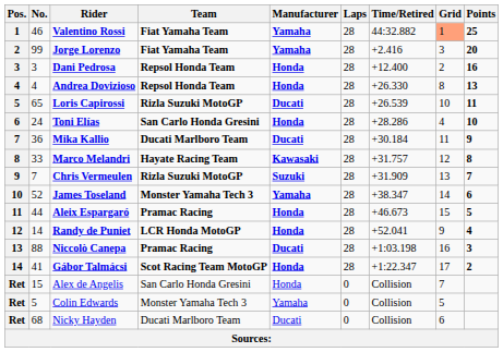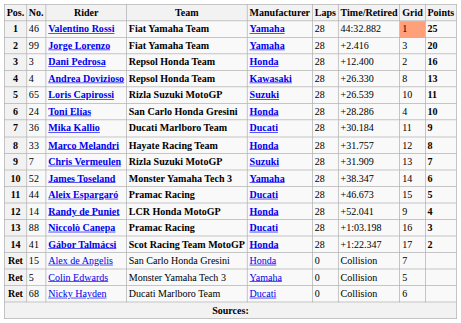 <table class="wikitable" style="font-size: 95%;">
 <tr>
 <th>Pos.</th>
 <th>No.</th>
 <th>Rider</th>
 <th>Team</th>
 <th>Manufacturer</th>
 <th>Laps</th>
 <th>Time/Retired</th>
 <th>Grid</th>
 <th>Points</th>
 </tr>
 <tr>
 <th>1</th>
 <td>46</td>
 <td> <strong><a href='#'>Valentino Rossi</a></strong></td>
 <td><strong>Fiat Yamaha Team</strong></td>
 <td><strong><a href='#'>Yamaha</a></strong></td>
 <td>28</td>
 <td>44:32.882</td>
 <td style="background: lightsalmon;">1</td>
 <td><strong>25</strong></td>
 </tr>
 <tr>
 <th>2</th>
 <td>99</td>
 <td> <strong><a href='#'>Jorge Lorenzo</a></strong></td>
 <td><strong>Fiat Yamaha Team</strong></td>
 <td><strong><a href='#'>Yamaha</a></strong></td>
 <td>28</td>
 <td>+2.416</td>
 <td>3</td>
 <td><strong>20</strong></td>
 </tr>
 <tr>
 <th>3</th>
 <td>3</td>
 <td> <strong><a href='#'>Dani Pedrosa</a></strong></td>
 <td><strong>Repsol Honda Team</strong></td>
 <td><strong><a href='#'>Honda</a></strong></td>
 <td>28</td>
 <td>+12.400</td>
 <td>2</td>
 <td><strong>16</strong></td>
 </tr>
 <tr>
 <th>4</th>
 <td>4</td>
 <td> <strong><a href='#'>Andrea Dovizioso</a></strong></td>
 <td><strong>Repsol Honda Team</strong></td>
-<td><strong><a href='#'>Honda</a></strong></td>
+<td><strong><a href='#'>Kawasaki</a></strong></td>
 <td>28</td>
 <td>+26.330</td>
 <td>8</td>
 <td><strong>13</strong></td>
 </tr>
 <tr>
 <th>5</th>
 <td>65</td>
 <td> <strong><a href='#'>Loris Capirossi</a></strong></td>
 <td><strong>Rizla Suzuki MotoGP</strong></td>
-<td><strong><a href='#'>Ducati</a></strong></td>
+<td><strong><a href='#'>Suzuki</a></strong></td>
 <td>28</td>
 <td>+26.539</td>
 <td>10</td>
 <td><strong>11</strong></td>
 </tr>
 <tr>
 <th>6</th>
 <td>24</td>
 <td> <strong><a href='#'>Toni Elías</a></strong></td>
 <td><strong>San Carlo Honda Gresini</strong></td>
 <td><strong><a href='#'>Honda</a></strong></td>
 <td>28</td>
 <td>+28.286</td>
 <td>4</td>
 <td><strong>10</strong></td>
 </tr>
 <tr>
 <th>7</th>
 <td>36</td>
 <td> <strong><a href='#'>Mika Kallio</a></strong></td>
 <td><strong>Ducati Marlboro Team</strong></td>
 <td><strong><a href='#'>Ducati</a></strong></td>
 <td>28</td>
 <td>+30.184</td>
 <td>11</td>
 <td><strong>9</strong></td>
 </tr>
 <tr>
 <th>8</th>
 <td>33</td>
 <td> <strong><a href='#'>Marco Melandri</a></strong></td>
 <td><strong>Hayate Racing Team</strong></td>
-<td><strong><a href='#'>Kawasaki</a></strong></td>
+<td><strong><a href='#'>Honda</a></strong></td>
 <td>28</td>
 <td>+31.757</td>
 <td>12</td>
 <td><strong>8</strong></td>
 </tr>
 <tr>
 <th>9</th>
 <td>7</td>
 <td> <strong><a href='#'>Chris Vermeulen</a></strong></td>
 <td><strong>Rizla Suzuki MotoGP</strong></td>
 <td><strong><a href='#'>Suzuki</a></strong></td>
 <td>28</td>
 <td>+31.909</td>
 <td>13</td>
 <td><strong>7</strong></td>
 </tr>
 <tr>
 <th>10</th>
 <td>52</td>
 <td> <strong><a href='#'>James Toseland</a></strong></td>
 <td><strong>Monster Yamaha Tech 3</strong></td>
 <td><strong><a href='#'>Yamaha</a></strong></td>
 <td>28</td>
 <td>+38.347</td>
 <td>14</td>
 <td><strong>6</strong></td>
 </tr>
 <tr>
 <th>11</th>
 <td>44</td>
 <td> <strong><a href='#'>Aleix Espargaró</a></strong></td>
 <td><strong>Pramac Racing</strong></td>
-<td><strong><a href='#'>Honda</a></strong></td>
+<td><strong><a href='#'>Ducati</a></strong></td>
 <td>28</td>
 <td>+46.673</td>
 <td>15</td>
 <td><strong>5</strong></td>
 </tr>
 <tr>
 <th>12</th>
 <td>14</td>
 <td> <strong><a href='#'>Randy de Puniet</a></strong></td>
 <td><strong>LCR Honda MotoGP</strong></td>
 <td><strong><a href='#'>Honda</a></strong></td>
 <td>28</td>
 <td>+52.041</td>
 <td>9</td>
 <td><strong>4</strong></td>
 </tr>
 <tr>
 <th>13</th>
 <td>88</td>
 <td> <strong><a href='#'>Niccolò Canepa</a></strong></td>
 <td><strong>Pramac Racing</strong></td>
 <td><strong><a href='#'>Ducati</a></strong></td>
 <td>28</td>
 <td>+1:03.198</td>
 <td>16</td>
 <td><strong>3</strong></td>
 </tr>
 <tr>
 <th>14</th>
 <td>41</td>
 <td> <strong><a href='#'>Gábor Talmácsi</a></strong></td>
 <td><strong>Scot Racing Team MotoGP</strong></td>
 <td><strong><a href='#'>Honda</a></strong></td>
 <td>28</td>
 <td>+1:22.347</td>
 <td>17</td>
 <td><strong>2</strong></td>
 </tr>
 <tr>
 <th>Ret</th>
 <td>15</td>
 <td> <a href='#'>Alex de Angelis</a></td>
 <td>San Carlo Honda Gresini</td>
 <td><a href='#'>Honda</a></td>
 <td>0</td>
 <td>Collision</td>
 <td>7</td>
 <td></td>
 </tr>
 <tr>
 <th>Ret</th>
 <td>5</td>
 <td> <a href='#'>Colin Edwards</a></td>
 <td>Monster Yamaha Tech 3</td>
 <td><a href='#'>Yamaha</a></td>
 <td>0</td>
 <td>Collision</td>
 <td>5</td>
 <td></td>
 </tr>
 <tr>
 <th>Ret</th>
 <td>68</td>
 <td> <a href='#'>Nicky Hayden</a></td>
 <td>Ducati Marlboro Team</td>
 <td><a href='#'>Ducati</a></td>
 <td>0</td>
 <td>Collision</td>
 <td>6</td>
 <td></td>
 </tr>
 <tr>
 <th colspan=9>Sources: </th>
 </tr>
 </table>
